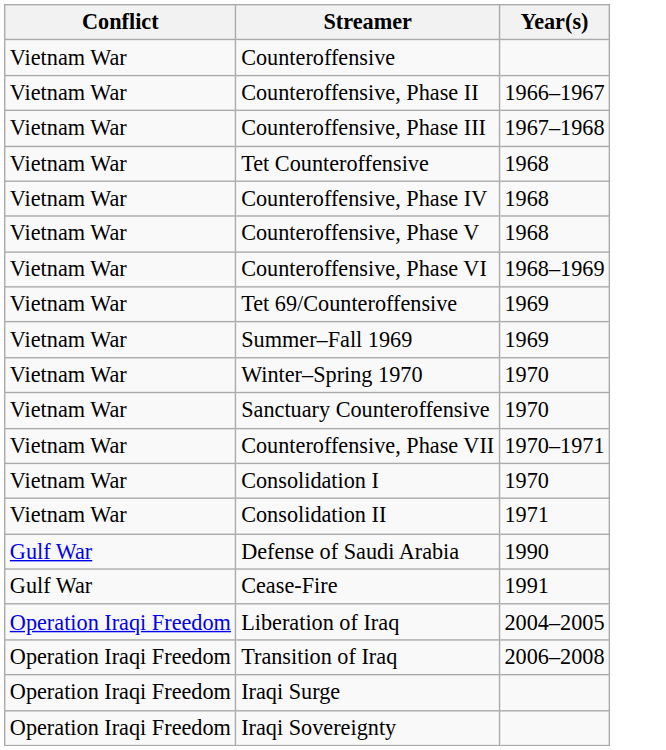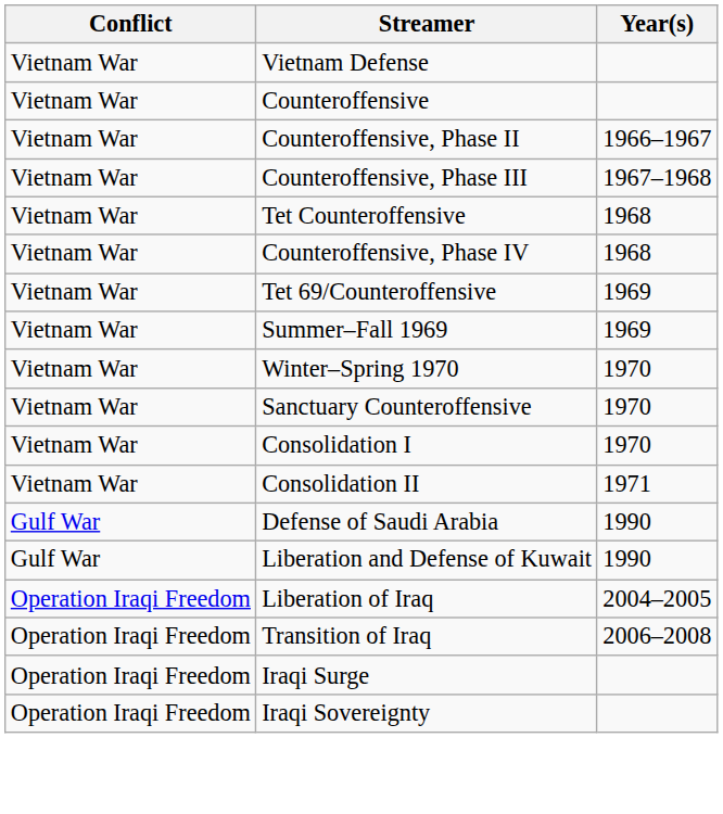 <table class=wikitable>
 <tr style="background:#efefef;">
 <th>Conflict</th>
 <th>Streamer</th>
 <th>Year(s)</th>
+</tr>
+<tr>
+<td>Vietnam War</td>
+<td>Vietnam Defense</td>
+<td></td>
 </tr>
 <tr>
 <td>Vietnam War</td>
 <td>Counteroffensive</td>
 <td></td>
 </tr>
 <tr>
 <td>Vietnam War</td>
 <td>Counteroffensive, Phase II</td>
 <td>1966–1967</td>
 </tr>
 <tr>
 <td>Vietnam War</td>
 <td>Counteroffensive, Phase III</td>
 <td>1967–1968</td>
 </tr>
 <tr>
 <td>Vietnam War</td>
 <td>Tet Counteroffensive</td>
 <td>1968</td>
 </tr>
 <tr>
 <td>Vietnam War</td>
 <td>Counteroffensive, Phase IV</td>
 <td>1968</td>
 </tr>
 <tr>
 <td>Vietnam War</td>
-<td>Counteroffensive, Phase V</td>
-<td>1968</td>
-</tr>
-<tr>
-<td>Vietnam War</td>
-<td>Counteroffensive, Phase VI</td>
-<td>1968–1969</td>
-</tr>
-<tr>
-<td>Vietnam War</td>
 <td>Tet 69/Counteroffensive</td>
 <td>1969</td>
 </tr>
 <tr>
 <td>Vietnam War</td>
 <td>Summer–Fall 1969</td>
 <td>1969</td>
 </tr>
 <tr>
 <td>Vietnam War</td>
 <td>Winter–Spring 1970</td>
 <td>1970</td>
 </tr>
 <tr>
 <td>Vietnam War</td>
 <td>Sanctuary Counteroffensive</td>
 <td>1970</td>
 </tr>
 <tr>
 <td>Vietnam War</td>
-<td>Counteroffensive, Phase VII</td>
-<td>1970–1971</td>
-</tr>
-<tr>
-<td>Vietnam War</td>
 <td>Consolidation I</td>
 <td>1970</td>
 </tr>
 <tr>
 <td>Vietnam War</td>
 <td>Consolidation II</td>
 <td>1971</td>
 </tr>
 <tr>
 <td><a href='#'>Gulf War</a></td>
 <td>Defense of Saudi Arabia</td>
 <td>1990</td>
 </tr>
 <tr>
 <td>Gulf War</td>
-<td>Cease-Fire</td>
-<td>1991</td>
+<td>Liberation and Defense of Kuwait</td>
+<td>1990</td>
 </tr>
 <tr>
 <td><a href='#'>Operation Iraqi Freedom</a></td>
 <td>Liberation of Iraq</td>
 <td>2004–2005</td>
 </tr>
 <tr>
 <td>Operation Iraqi Freedom</td>
 <td>Transition of Iraq</td>
 <td>2006–2008</td>
 </tr>
 <tr>
 <td>Operation Iraqi Freedom</td>
 <td>Iraqi Surge</td>
 <td></td>
 </tr>
 <tr>
 <td>Operation Iraqi Freedom</td>
 <td>Iraqi Sovereignty</td>
 <td></td>
 </tr>
 </table>
